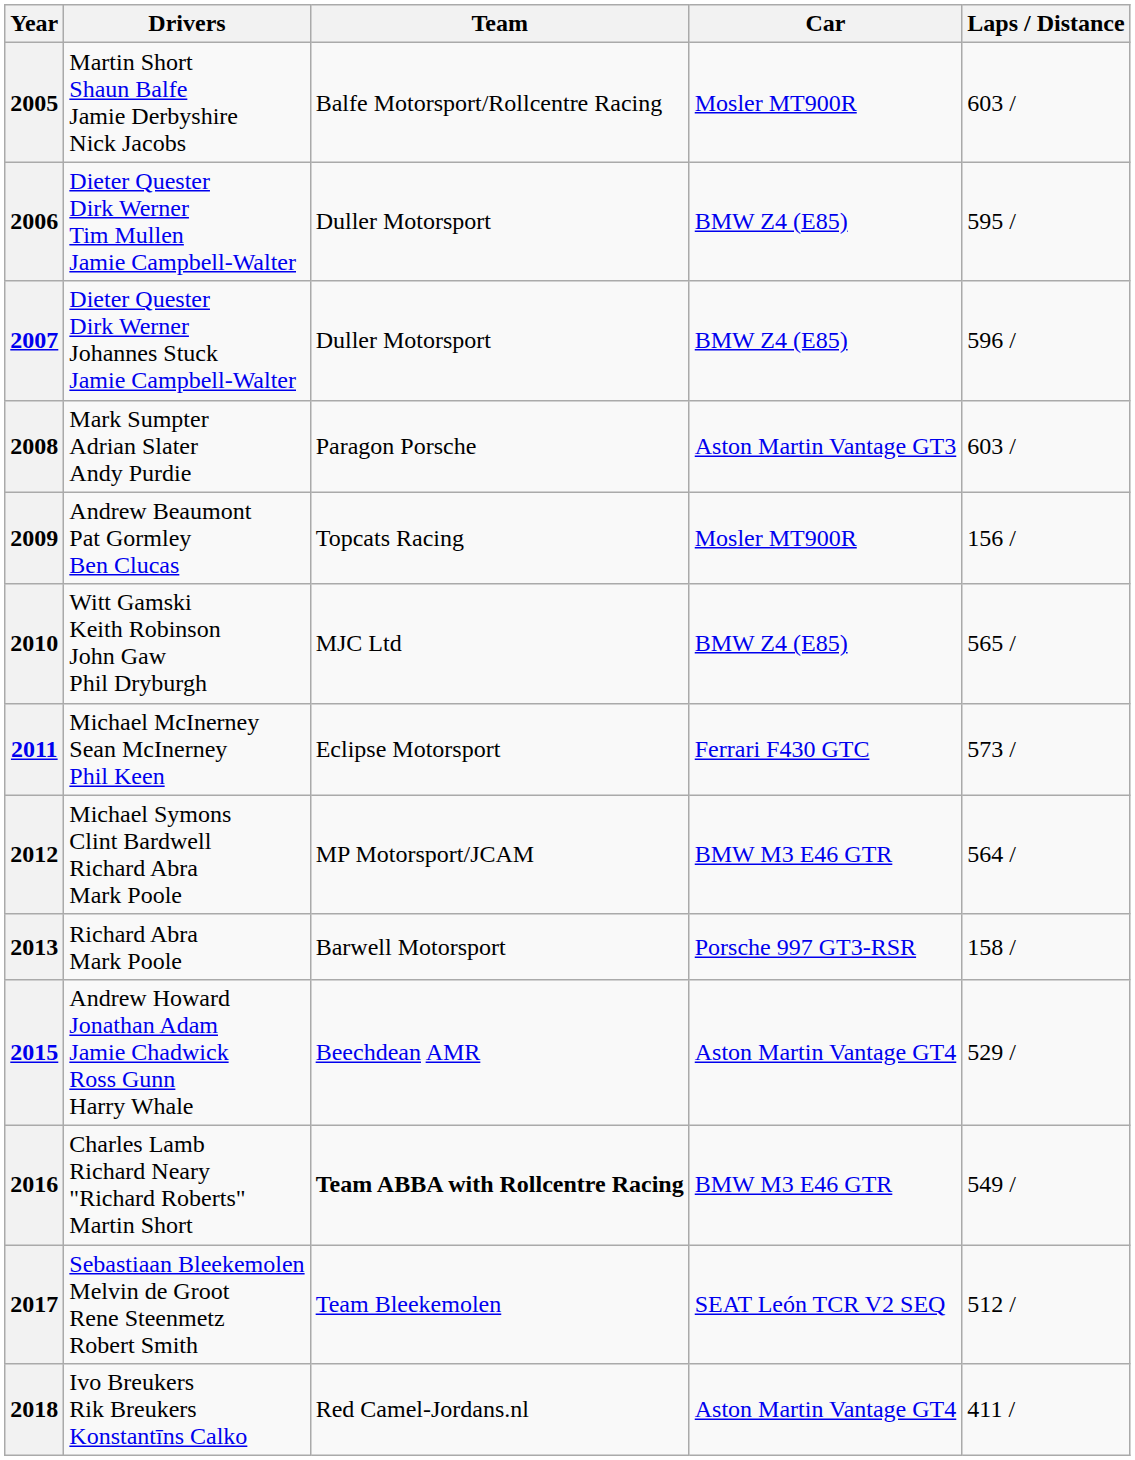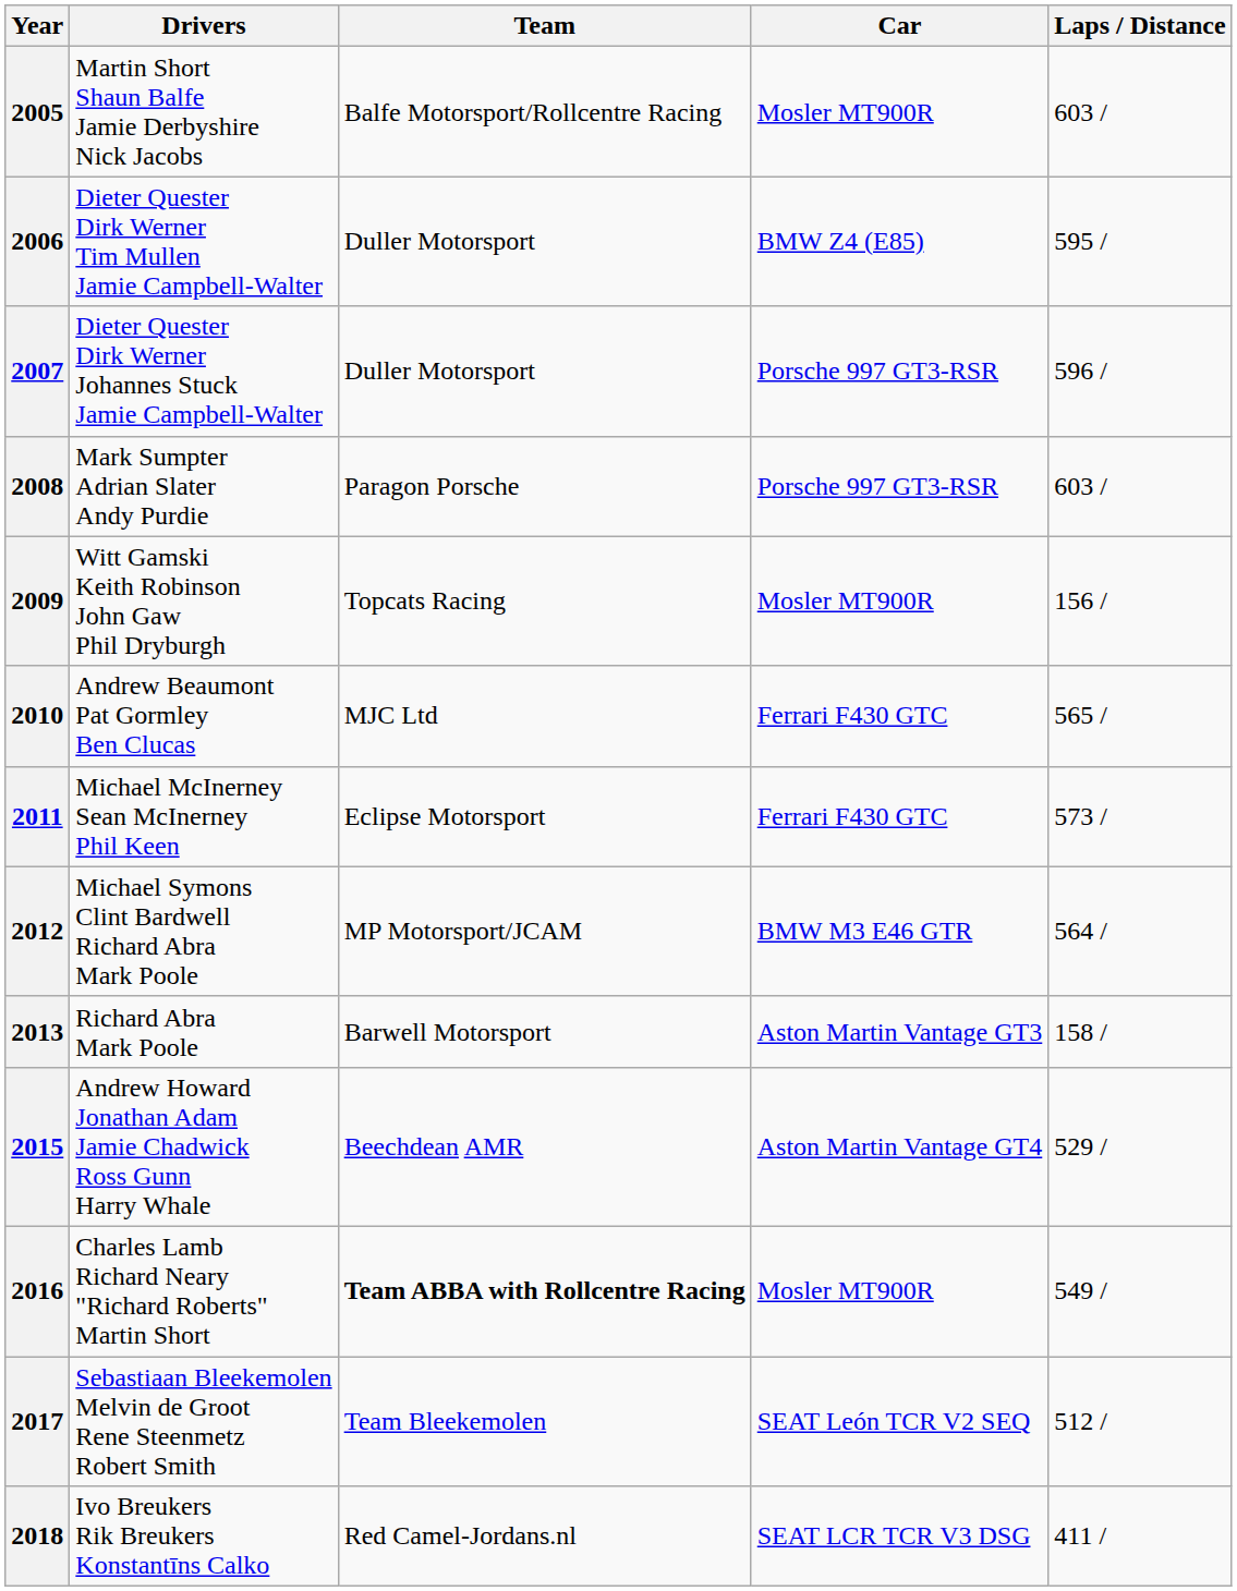 <table class="wikitable">
 <tr>
 <th>Year</th>
 <th>Drivers</th>
 <th>Team</th>
 <th>Car</th>
 <th>Laps / Distance</th>
 </tr>
 <tr>
 <th>2005</th>
 <td> Martin Short<br> <a href='#'>Shaun Balfe</a><br> Jamie Derbyshire<br> Nick Jacobs</td>
 <td> Balfe Motorsport/Rollcentre Racing</td>
 <td><a href='#'>Mosler MT900R</a></td>
 <td>603 / </td>
 </tr>
 <tr>
 <th>2006</th>
 <td> <a href='#'>Dieter Quester</a><br> <a href='#'>Dirk Werner</a><br> <a href='#'>Tim Mullen</a><br> <a href='#'>Jamie Campbell-Walter</a></td>
 <td> Duller Motorsport</td>
 <td><a href='#'>BMW Z4 (E85)</a></td>
 <td>595 / </td>
 </tr>
 <tr>
 <th><a href='#'>2007</a></th>
 <td> <a href='#'>Dieter Quester</a><br> <a href='#'>Dirk Werner</a><br> Johannes Stuck<br> <a href='#'>Jamie Campbell-Walter</a></td>
 <td> Duller Motorsport</td>
-<td><a href='#'>BMW Z4 (E85)</a></td>
+<td><a href='#'>Porsche 997 GT3-RSR</a></td>
 <td>596 / </td>
 </tr>
 <tr>
 <th>2008</th>
 <td> Mark Sumpter<br> Adrian Slater<br> Andy Purdie</td>
 <td> Paragon Porsche</td>
-<td><a href='#'>Aston Martin Vantage GT3</a></td>
+<td><a href='#'>Porsche 997 GT3-RSR</a></td>
 <td>603 / </td>
 </tr>
 <tr>
 <th>2009</th>
-<td> Andrew Beaumont<br> Pat Gormley<br> <a href='#'>Ben Clucas</a></td>
+<td> Witt Gamski<br> Keith Robinson<br> John Gaw<br> Phil Dryburgh</td>
 <td> Topcats Racing</td>
 <td><a href='#'>Mosler MT900R</a></td>
 <td>156 / </td>
 </tr>
 <tr>
 <th>2010</th>
-<td> Witt Gamski<br> Keith Robinson<br> John Gaw<br> Phil Dryburgh</td>
+<td> Andrew Beaumont<br> Pat Gormley<br> <a href='#'>Ben Clucas</a></td>
 <td> MJC Ltd</td>
-<td><a href='#'>BMW Z4 (E85)</a></td>
+<td><a href='#'>Ferrari F430 GTC</a></td>
 <td>565 / </td>
 </tr>
 <tr>
 <th><a href='#'>2011</a></th>
 <td> Michael McInerney<br> Sean McInerney<br> <a href='#'>Phil Keen</a></td>
 <td> Eclipse Motorsport</td>
 <td><a href='#'>Ferrari F430 GTC</a></td>
 <td>573 / </td>
 </tr>
 <tr>
 <th>2012</th>
 <td> Michael Symons<br> Clint Bardwell<br> Richard Abra<br> Mark Poole</td>
 <td> MP Motorsport/JCAM</td>
 <td><a href='#'>BMW M3 E46 GTR</a></td>
 <td>564 / </td>
 </tr>
 <tr>
 <th>2013</th>
 <td> Richard Abra<br> Mark Poole</td>
 <td> Barwell Motorsport</td>
-<td><a href='#'>Porsche 997 GT3-RSR</a></td>
+<td><a href='#'>Aston Martin Vantage GT3</a></td>
 <td>158 / </td>
 </tr>
 <tr>
 <th><a href='#'>2015</a></th>
 <td> Andrew Howard<br> <a href='#'>Jonathan Adam</a><br> <a href='#'>Jamie Chadwick</a><br> <a href='#'>Ross Gunn</a><br> Harry Whale</td>
 <td> <a href='#'>Beechdean</a> <a href='#'>AMR</a></td>
 <td><a href='#'>Aston Martin Vantage GT4</a></td>
 <td>529 / </td>
 </tr>
 <tr>
 <th>2016</th>
 <td> Charles Lamb<br> Richard Neary<br> "Richard Roberts"<br> Martin Short</td>
 <td><strong> Team ABBA with Rollcentre Racing</strong></td>
-<td><a href='#'>BMW M3 E46 GTR</a></td>
+<td><a href='#'>Mosler MT900R</a></td>
 <td>549 / </td>
 </tr>
 <tr>
 <th>2017</th>
 <td> <a href='#'>Sebastiaan Bleekemolen</a><br> Melvin de Groot<br> Rene Steenmetz<br> Robert Smith</td>
 <td> <a href='#'>Team Bleekemolen</a></td>
 <td><a href='#'>SEAT León TCR V2 SEQ</a></td>
 <td>512 / </td>
 </tr>
 <tr>
 <th>2018</th>
 <td> Ivo Breukers<br> Rik Breukers<br> <a href='#'>Konstantīns Calko</a></td>
 <td> Red Camel-Jordans.nl</td>
-<td><a href='#'>Aston Martin Vantage GT4</a></td>
+<td><a href='#'>SEAT LCR TCR V3 DSG</a></td>
 <td>411 / </td>
 </tr>
 </table>
